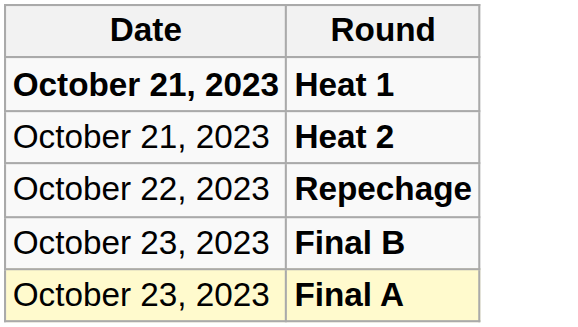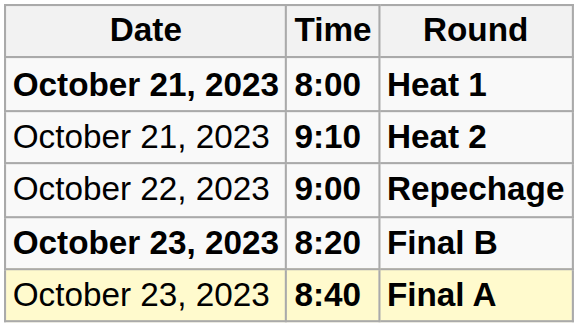 <table class="wikitable">
 <tr>
 <th>Date</th>
+<th>Time</th>
 <th>Round</th>
 </tr>
 <tr>
 <td><strong>October 21, 2023</strong></td>
+<td><strong>8:00</strong></td>
 <td><strong>Heat 1</strong></td>
 </tr>
 <tr>
 <td>October 21, 2023</td>
+<td><strong>9:10</strong></td>
 <td><strong>Heat 2</strong></td>
 </tr>
 <tr>
 <td>October 22, 2023</td>
+<td><strong>9:00</strong></td>
 <td><strong>Repechage</strong></td>
 </tr>
 <tr>
-<td>October 23, 2023</td>
+<td><strong>October 23, 2023</strong></td>
+<td><strong>8:20</strong></td>
 <td><strong>Final B</strong></td>
 </tr>
 <tr style=background:lemonchiffon>
 <td>October 23, 2023</td>
+<td><strong>8:40</strong></td>
 <td><strong>Final A</strong></td>
 </tr>
 </table>
